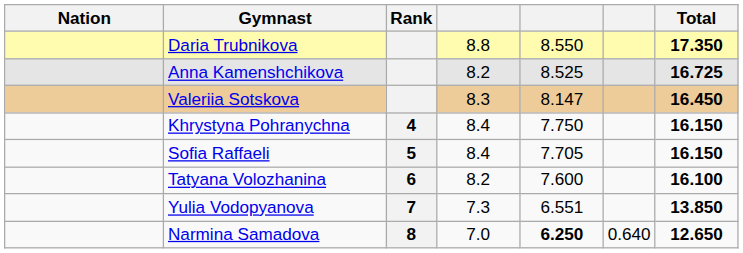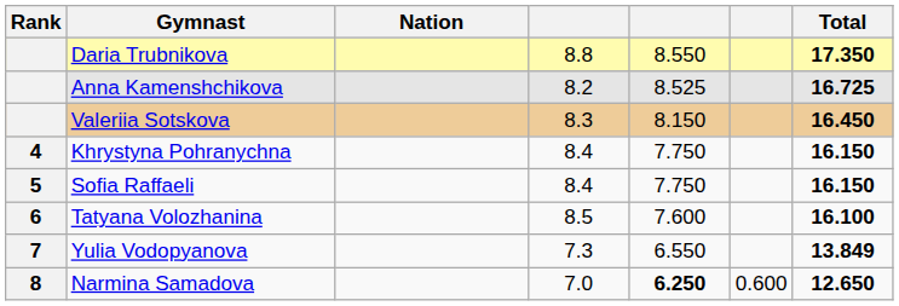 <table class="wikitable sortable" style="text-align:center; font-size:85%">
 <tr>
+<th scope="col" style="width:20px;">Rank</th>
+<th ! scope="col" style="width:170px;">Gymnast</th>
 <th ! scope="col" style="width:120px;">Nation</th>
-<th ! scope="col" style="width:170px;">Gymnast</th>
-<th scope="col" style="width:20px;">Rank</th>
 <th ! scope="col" style="width:60px;"></th>
 <th ! scope="col" style="width:60px;"></th>
 <th ! scope="col" style="width:30px;"></th>
 <th ! scope="col" style="width:60px;">Total</th>
 </tr>
 <tr bgcolor=fffcaf>
+<th scope=row></th>
+<td align=left><a href='#'>Daria Trubnikova</a></td>
 <td style="text-align:left;"></td>
-<td align=left><a href='#'>Daria Trubnikova</a></td>
-<th scope=row></th>
 <td>8.8</td>
 <td>8.550</td>
 <td></td>
 <td><strong>17.350</strong></td>
 </tr>
 <tr bgcolor=e5e5e5>
+<th scope=row></th>
+<td align=left><a href='#'>Anna Kamenshchikova</a></td>
 <td style="text-align:left;"></td>
-<td align=left><a href='#'>Anna Kamenshchikova</a></td>
-<th scope=row></th>
 <td>8.2</td>
 <td>8.525</td>
 <td></td>
 <td><strong>16.725</strong></td>
 </tr>
 <tr bgcolor=eecc99>
+<th scope=row></th>
+<td align=left><a href='#'>Valeriia Sotskova</a></td>
 <td style="text-align:left;"></td>
-<td align=left><a href='#'>Valeriia Sotskova</a></td>
-<th scope=row></th>
 <td>8.3</td>
-<td>8.147</td>
+<td>8.150</td>
 <td></td>
 <td><strong>16.450</strong></td>
 </tr>
 <tr>
+<th scope=row>4</th>
+<td align=left><a href='#'>Khrystyna Pohranychna</a></td>
 <td style="text-align:left;"></td>
-<td align=left><a href='#'>Khrystyna Pohranychna</a></td>
-<th scope=row>4</th>
 <td>8.4</td>
 <td>7.750</td>
 <td></td>
 <td><strong>16.150</strong></td>
 </tr>
 <tr>
+<th scope=row>5</th>
+<td align=left><a href='#'>Sofia Raffaeli</a></td>
 <td style="text-align:left;"></td>
-<td align=left><a href='#'>Sofia Raffaeli</a></td>
-<th scope=row>5</th>
 <td>8.4</td>
-<td>7.705</td>
+<td>7.750</td>
 <td></td>
 <td><strong>16.150</strong></td>
 </tr>
 <tr>
+<th scope=row>6</th>
+<td align=left><a href='#'>Tatyana Volozhanina</a></td>
 <td style="text-align:left;"></td>
-<td align=left><a href='#'>Tatyana Volozhanina</a></td>
-<th scope=row>6</th>
-<td>8.2</td>
+<td>8.5</td>
 <td>7.600</td>
 <td></td>
 <td><strong>16.100</strong></td>
 </tr>
 <tr>
+<th scope=row>7</th>
+<td align=left><a href='#'>Yulia Vodopyanova</a></td>
 <td style="text-align:left;"></td>
-<td align=left><a href='#'>Yulia Vodopyanova</a></td>
-<th scope=row>7</th>
 <td>7.3</td>
-<td>6.551</td>
+<td>6.550</td>
 <td></td>
-<td><strong>13.850</strong></td>
+<td><strong>13.849</strong></td>
 </tr>
 <tr>
+<th scope=row>8</th>
+<td align=left><a href='#'>Narmina Samadova</a></td>
 <td style="text-align:left;"></td>
-<td align=left><a href='#'>Narmina Samadova</a></td>
-<th scope=row>8</th>
 <td>7.0</td>
 <td><strong>6.250</strong></td>
-<td>0.640</td>
+<td>0.600</td>
 <td><strong>12.650</strong></td>
 </tr>
 </table>
